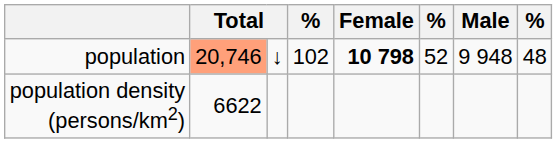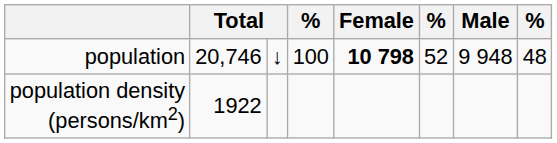 <table class="wikitable" style="text-align:right;">
 <tr>
 <th></th>
 <th colspan=2>Total</th>
 <th>%</th>
 <th>Female</th>
 <th>%</th>
 <th>Male</th>
 <th>%</th>
 </tr>
 <tr ->
 <td>population</td>
-<td style="background: lightsalmon;">20,746</td>
+<td>20,746</td>
 <td>↓</td>
-<td>102</td>
+<td>100</td>
 <td><strong>10 798</strong></td>
 <td>52</td>
 <td>9 948</td>
 <td>48</td>
 </tr>
 <tr ->
 <td>population density<br>(persons/km<sup>2</sup>)</td>
-<td>6622</td>
+<td>1922</td>
 <td> </td>
 <td> </td>
 <td> </td>
 <td> </td>
 <td> </td>
 <td> </td>
 </tr>
 </table>
